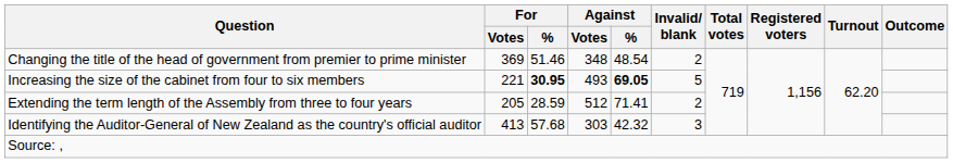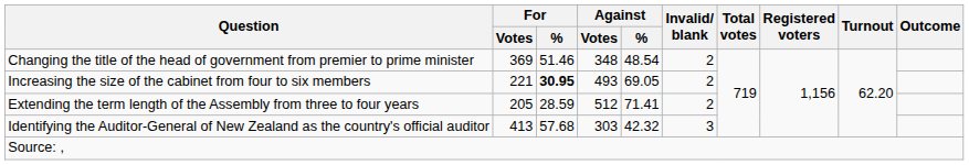 <table class=wikitable style=text-align:right>
 <tr>
 <th rowspan=2>Question</th>
 <th colspan=2>For</th>
 <th colspan=2>Against</th>
 <th rowspan=2>Invalid/<br>blank</th>
 <th rowspan=2>Total<br>votes</th>
 <th rowspan=2>Registered<br>voters</th>
 <th rowspan=2>Turnout</th>
 <th rowspan=2>Outcome</th>
 </tr>
 <tr>
 <th>Votes</th>
 <th>%</th>
 <th>Votes</th>
 <th>%</th>
 </tr>
 <tr>
 <td align=left>Changing the title of the head of government from premier to prime minister</td>
 <td>369</td>
 <td>51.46</td>
 <td>348</td>
 <td>48.54</td>
 <td>2</td>
 <td rowspan=4>719</td>
 <td rowspan=4>1,156</td>
 <td rowspan=4>62.20</td>
 <td></td>
 </tr>
 <tr>
 <td align=left>Increasing the size of the cabinet from four to six members</td>
 <td>221</td>
 <td><strong>30.95</strong></td>
 <td>493</td>
-<td><strong>69.05</strong></td>
-<td>5</td>
+<td>69.05</td>
+<td>2</td>
 <td></td>
 </tr>
 <tr>
 <td align=left>Extending the term length of the Assembly from three to four years</td>
 <td>205</td>
 <td>28.59</td>
 <td>512</td>
 <td>71.41</td>
 <td>2</td>
 <td></td>
 </tr>
 <tr>
 <td align=left>Identifying the Auditor-General of New Zealand as the country's official auditor</td>
 <td>413</td>
 <td>57.68</td>
 <td>303</td>
 <td>42.32</td>
 <td>3</td>
 <td></td>
 </tr>
 <tr>
 <td colspan=14 align=left>Source: , </td>
 </tr>
 </table>
